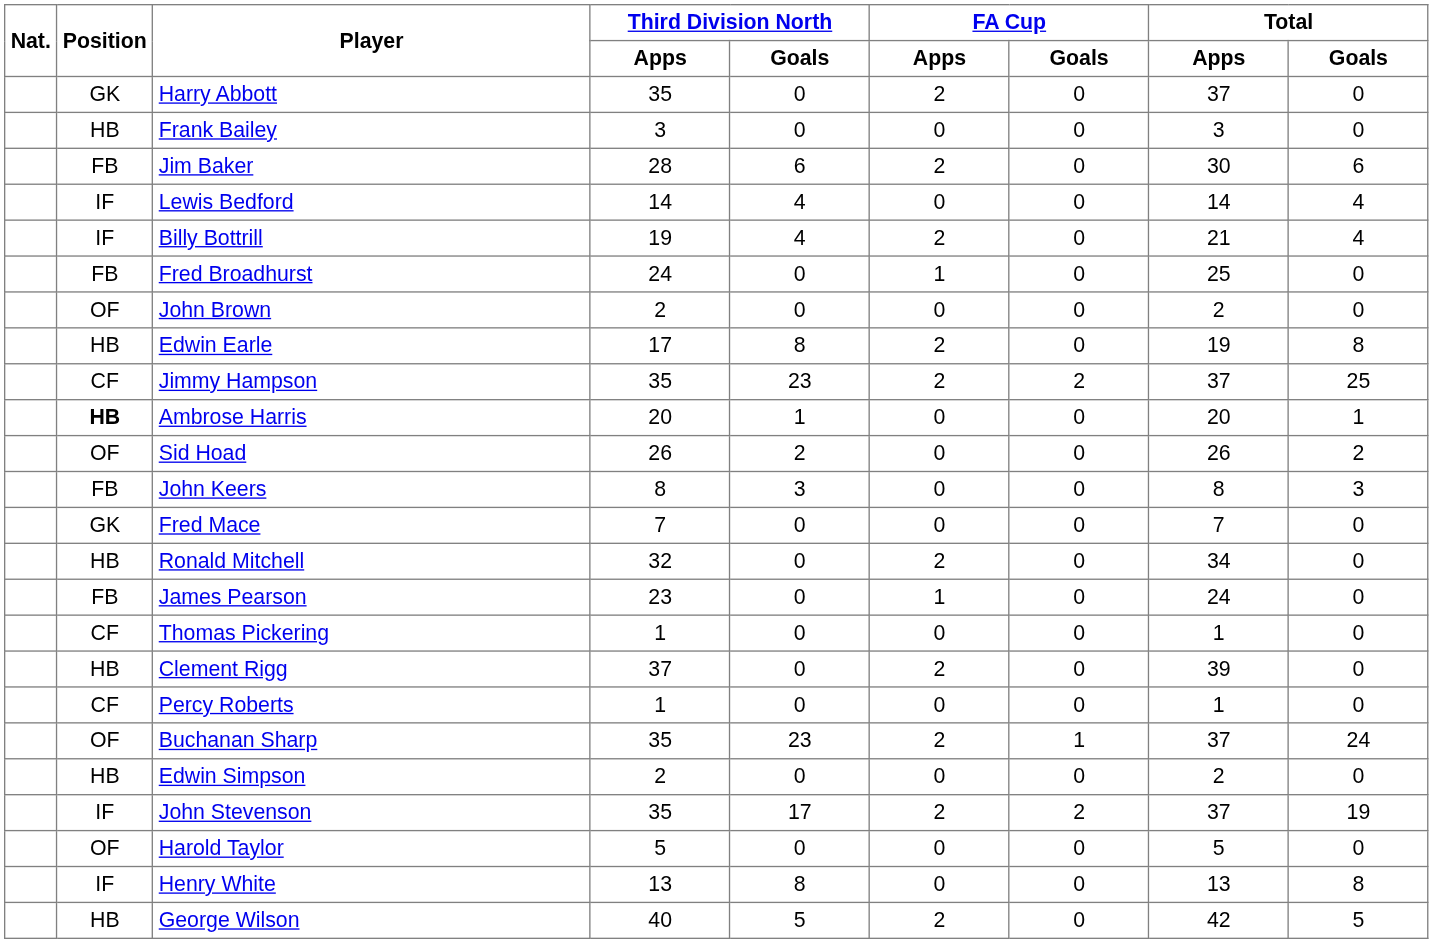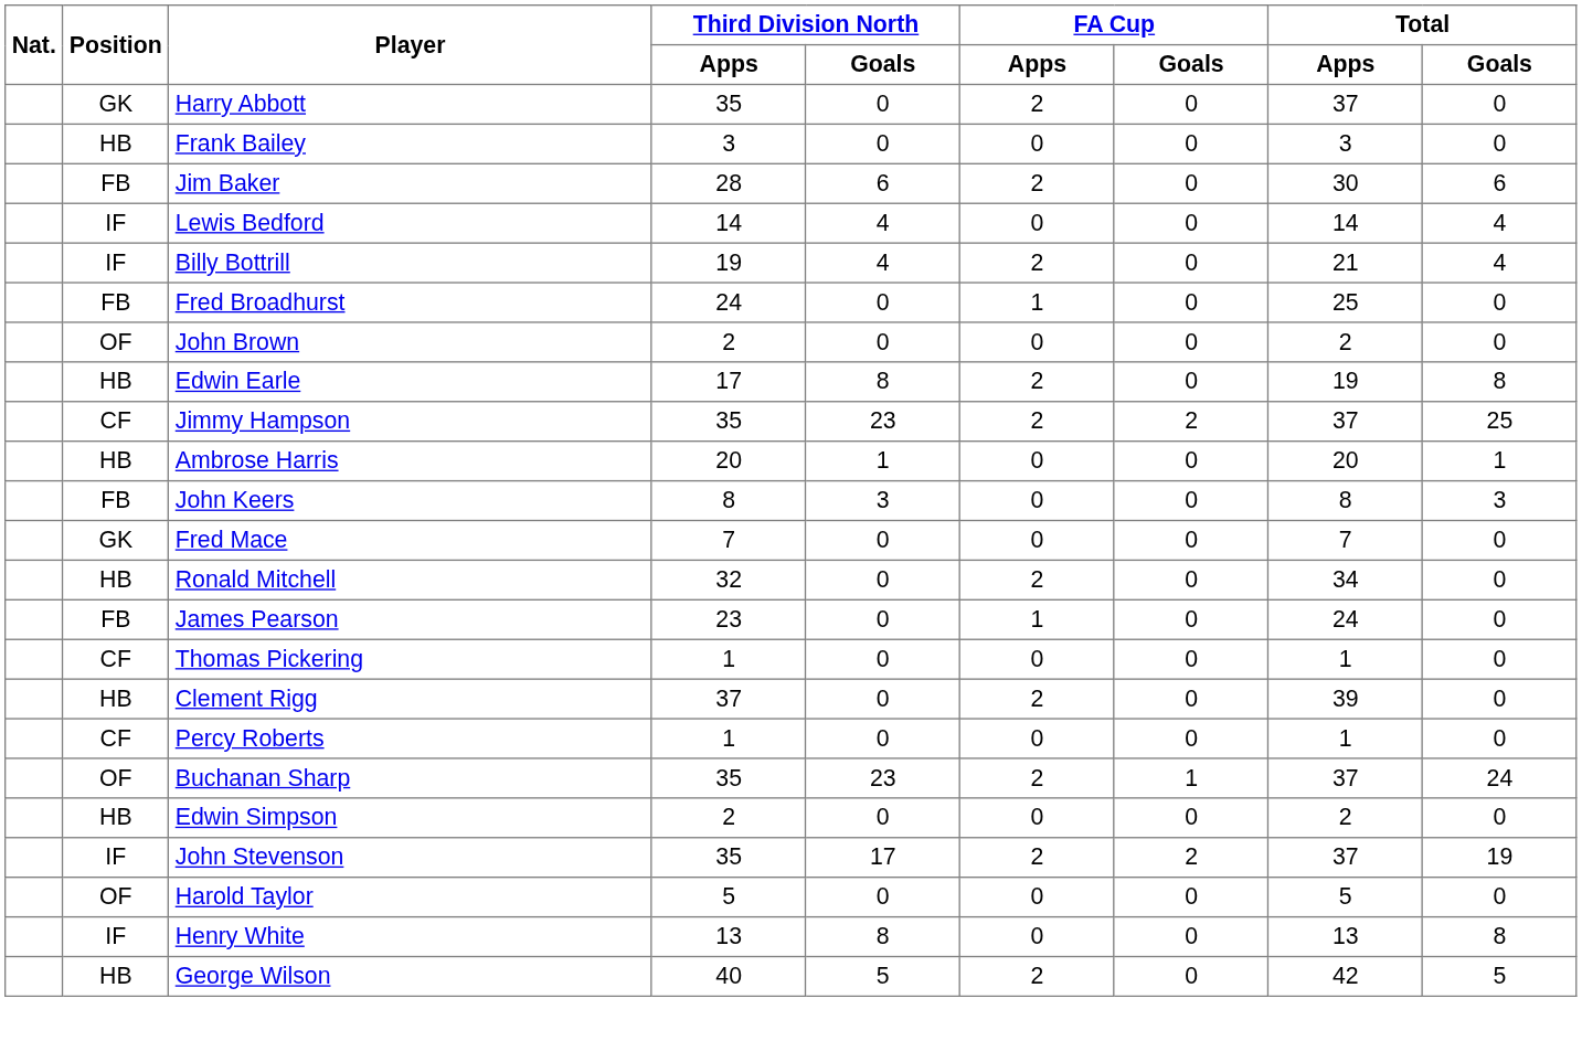 <table class="toccolours" border="1" cellpadding="4" cellspacing="0" style="text-align:center; border-collapse: collapse; margin:0;">
 <tr>
 <th rowspan=2>Nat.</th>
 <th rowspan=2>Position</th>
 <th rowspan=2 style="width:20em">Player</th>
 <th colspan=2 style="width:12em"><a href='#'>Third Division North</a></th>
 <th colspan=2 style="width:12em"><a href='#'>FA Cup</a></th>
 <th colspan=2 style="width:12em">Total</th>
 </tr>
 <tr>
 <th style="width:6em">Apps</th>
 <th style="width:6em">Goals</th>
 <th style="width:6em">Apps</th>
 <th style="width:6em">Goals</th>
 <th style="width:6em">Apps</th>
 <th style="width:6em">Goals</th>
 </tr>
 <tr>
 <td></td>
 <td>GK</td>
 <td align="left"><a href='#'>Harry Abbott</a></td>
 <td>35</td>
 <td>0</td>
 <td>2</td>
 <td>0</td>
 <td>37</td>
 <td>0</td>
 </tr>
 <tr>
 <td></td>
 <td>HB</td>
 <td align="left"><a href='#'>Frank Bailey</a></td>
 <td>3</td>
 <td>0</td>
 <td>0</td>
 <td>0</td>
 <td>3</td>
 <td>0</td>
 </tr>
 <tr>
 <td></td>
 <td>FB</td>
 <td align="left"><a href='#'>Jim Baker</a></td>
 <td>28</td>
 <td>6</td>
 <td>2</td>
 <td>0</td>
 <td>30</td>
 <td>6</td>
 </tr>
 <tr>
 <td></td>
 <td>IF</td>
 <td align="left"><a href='#'>Lewis Bedford</a></td>
 <td>14</td>
 <td>4</td>
 <td>0</td>
 <td>0</td>
 <td>14</td>
 <td>4</td>
 </tr>
 <tr>
 <td></td>
 <td>IF</td>
 <td align="left"><a href='#'>Billy Bottrill</a></td>
 <td>19</td>
 <td>4</td>
 <td>2</td>
 <td>0</td>
 <td>21</td>
 <td>4</td>
 </tr>
 <tr>
 <td></td>
 <td>FB</td>
 <td align="left"><a href='#'>Fred Broadhurst</a></td>
 <td>24</td>
 <td>0</td>
 <td>1</td>
 <td>0</td>
 <td>25</td>
 <td>0</td>
 </tr>
 <tr>
 <td></td>
 <td>OF</td>
 <td align="left"><a href='#'>John Brown</a></td>
 <td>2</td>
 <td>0</td>
 <td>0</td>
 <td>0</td>
 <td>2</td>
 <td>0</td>
 </tr>
 <tr>
 <td></td>
 <td>HB</td>
 <td align="left"><a href='#'>Edwin Earle</a></td>
 <td>17</td>
 <td>8</td>
 <td>2</td>
 <td>0</td>
 <td>19</td>
 <td>8</td>
 </tr>
 <tr>
 <td></td>
 <td>CF</td>
 <td align="left"><a href='#'>Jimmy Hampson</a></td>
 <td>35</td>
 <td>23</td>
 <td>2</td>
 <td>2</td>
 <td>37</td>
 <td>25</td>
 </tr>
 <tr>
 <td></td>
-<td><strong>HB</strong></td>
+<td>HB</td>
 <td align="left"><a href='#'>Ambrose Harris</a></td>
 <td>20</td>
 <td>1</td>
 <td>0</td>
 <td>0</td>
 <td>20</td>
 <td>1</td>
-</tr>
-<tr>
-<td></td>
-<td>OF</td>
-<td align="left"><a href='#'>Sid Hoad</a></td>
-<td>26</td>
-<td>2</td>
-<td>0</td>
-<td>0</td>
-<td>26</td>
-<td>2</td>
 </tr>
 <tr>
 <td></td>
 <td>FB</td>
 <td align="left"><a href='#'>John Keers</a></td>
 <td>8</td>
 <td>3</td>
 <td>0</td>
 <td>0</td>
 <td>8</td>
 <td>3</td>
 </tr>
 <tr>
 <td></td>
 <td>GK</td>
 <td align="left"><a href='#'>Fred Mace</a></td>
 <td>7</td>
 <td>0</td>
 <td>0</td>
 <td>0</td>
 <td>7</td>
 <td>0</td>
 </tr>
 <tr>
 <td></td>
 <td>HB</td>
 <td align="left"><a href='#'>Ronald Mitchell</a></td>
 <td>32</td>
 <td>0</td>
 <td>2</td>
 <td>0</td>
 <td>34</td>
 <td>0</td>
 </tr>
 <tr>
 <td></td>
 <td>FB</td>
 <td align="left"><a href='#'>James Pearson</a></td>
 <td>23</td>
 <td>0</td>
 <td>1</td>
 <td>0</td>
 <td>24</td>
 <td>0</td>
 </tr>
 <tr>
 <td></td>
 <td>CF</td>
 <td align="left"><a href='#'>Thomas Pickering</a></td>
 <td>1</td>
 <td>0</td>
 <td>0</td>
 <td>0</td>
 <td>1</td>
 <td>0</td>
 </tr>
 <tr>
 <td></td>
 <td>HB</td>
 <td align="left"><a href='#'>Clement Rigg</a></td>
 <td>37</td>
 <td>0</td>
 <td>2</td>
 <td>0</td>
 <td>39</td>
 <td>0</td>
 </tr>
 <tr>
 <td></td>
 <td>CF</td>
 <td align="left"><a href='#'>Percy Roberts</a></td>
 <td>1</td>
 <td>0</td>
 <td>0</td>
 <td>0</td>
 <td>1</td>
 <td>0</td>
 </tr>
 <tr>
 <td></td>
 <td>OF</td>
 <td align="left"><a href='#'>Buchanan Sharp</a></td>
 <td>35</td>
 <td>23</td>
 <td>2</td>
 <td>1</td>
 <td>37</td>
 <td>24</td>
 </tr>
 <tr>
 <td></td>
 <td>HB</td>
 <td align="left"><a href='#'>Edwin Simpson</a></td>
 <td>2</td>
 <td>0</td>
 <td>0</td>
 <td>0</td>
 <td>2</td>
 <td>0</td>
 </tr>
 <tr>
 <td></td>
 <td>IF</td>
 <td align="left"><a href='#'>John Stevenson</a></td>
 <td>35</td>
 <td>17</td>
 <td>2</td>
 <td>2</td>
 <td>37</td>
 <td>19</td>
 </tr>
 <tr>
 <td></td>
 <td>OF</td>
 <td align="left"><a href='#'>Harold Taylor</a></td>
 <td>5</td>
 <td>0</td>
 <td>0</td>
 <td>0</td>
 <td>5</td>
 <td>0</td>
 </tr>
 <tr>
 <td></td>
 <td>IF</td>
 <td align="left"><a href='#'>Henry White</a></td>
 <td>13</td>
 <td>8</td>
 <td>0</td>
 <td>0</td>
 <td>13</td>
 <td>8</td>
 </tr>
 <tr>
 <td></td>
 <td>HB</td>
 <td align="left"><a href='#'>George Wilson</a></td>
 <td>40</td>
 <td>5</td>
 <td>2</td>
 <td>0</td>
 <td>42</td>
 <td>5</td>
 </tr>
 </table>
